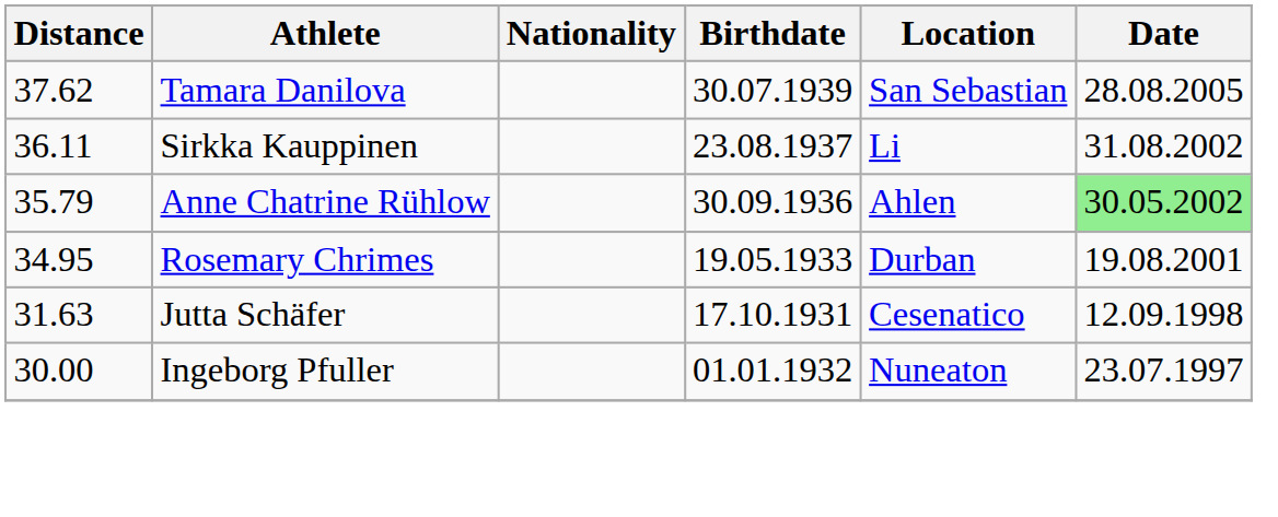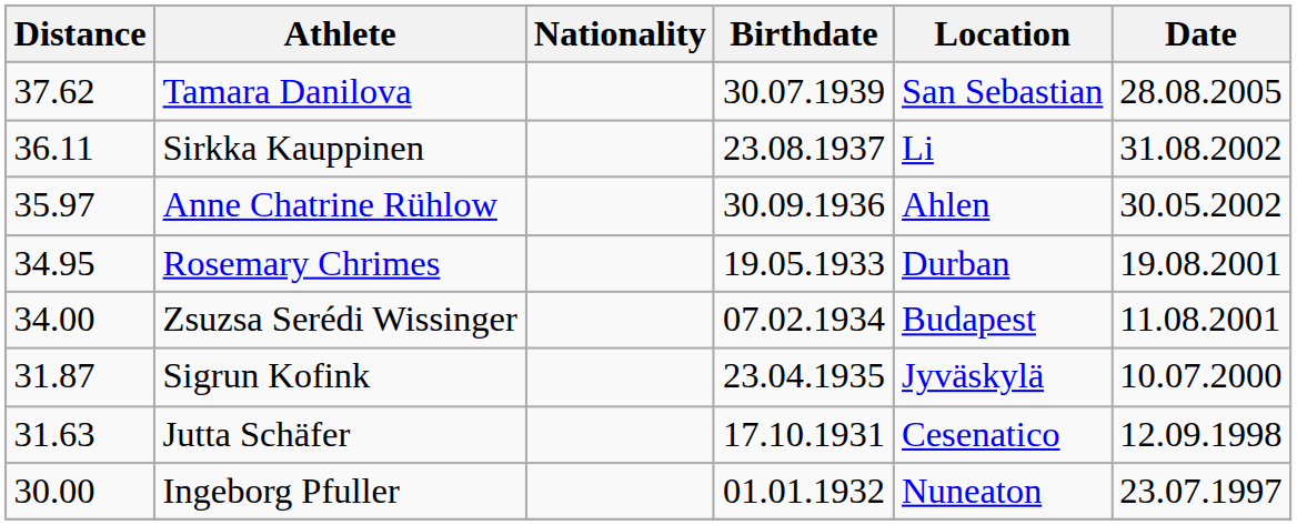 <table class="wikitable">
 <tr>
 <th>Distance</th>
 <th>Athlete</th>
 <th>Nationality</th>
 <th>Birthdate</th>
 <th>Location</th>
 <th>Date</th>
 </tr>
 <tr>
 <td>37.62</td>
 <td><a href='#'>Tamara Danilova</a></td>
 <td></td>
 <td>30.07.1939</td>
 <td><a href='#'>San Sebastian</a></td>
 <td>28.08.2005</td>
 </tr>
 <tr>
 <td>36.11</td>
 <td>Sirkka Kauppinen</td>
 <td></td>
 <td>23.08.1937</td>
 <td><a href='#'>Li</a></td>
 <td>31.08.2002</td>
 </tr>
 <tr>
-<td>35.79</td>
+<td>35.97</td>
 <td><a href='#'>Anne Chatrine Rühlow</a></td>
 <td></td>
 <td>30.09.1936</td>
 <td><a href='#'>Ahlen</a></td>
-<td style="background: lightgreen;">30.05.2002</td>
+<td>30.05.2002</td>
 </tr>
 <tr>
 <td>34.95</td>
 <td><a href='#'>Rosemary Chrimes</a></td>
 <td></td>
 <td>19.05.1933</td>
 <td><a href='#'>Durban</a></td>
 <td>19.08.2001</td>
+</tr>
+<tr>
+<td>34.00</td>
+<td>Zsuzsa Serédi Wissinger</td>
+<td></td>
+<td>07.02.1934</td>
+<td><a href='#'>Budapest</a></td>
+<td>11.08.2001</td>
+</tr>
+<tr>
+<td>31.87</td>
+<td>Sigrun Kofink</td>
+<td></td>
+<td>23.04.1935</td>
+<td><a href='#'>Jyväskylä</a></td>
+<td>10.07.2000</td>
 </tr>
 <tr>
 <td>31.63</td>
 <td>Jutta Schäfer</td>
 <td></td>
 <td>17.10.1931</td>
 <td><a href='#'>Cesenatico</a></td>
 <td>12.09.1998</td>
 </tr>
 <tr>
 <td>30.00</td>
 <td>Ingeborg Pfuller</td>
 <td></td>
 <td>01.01.1932</td>
 <td><a href='#'>Nuneaton</a></td>
 <td>23.07.1997</td>
 </tr>
 <tr>
 </tr>
 </table>
